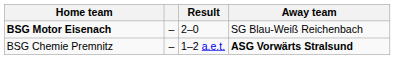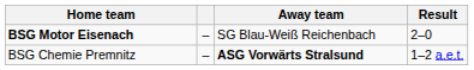 <table class="wikitable" style="width:585px;" border="1">
 <tr>
 <th style="width:250px;" align="left">Home team</th>
 <th style="width:15px;"></th>
+<th style="width:250px;" align="left">Away team</th>
 <th style="width:70px;" align="center;">Result</th>
-<th style="width:250px;" align="left">Away team</th>
 </tr>
 <tr>
 <td><strong>BSG Motor Eisenach</strong></td>
 <td align="center">–</td>
+<td>SG Blau-Weiß Reichenbach</td>
 <td>2–0</td>
-<td>SG Blau-Weiß Reichenbach</td>
 </tr>
 <tr>
 <td>BSG Chemie Premnitz</td>
 <td align="center">–</td>
+<td><strong>ASG Vorwärts Stralsund</strong></td>
 <td>1–2 <a href='#'>a.e.t.</a></td>
-<td><strong>ASG Vorwärts Stralsund</strong></td>
 </tr>
 </table>
